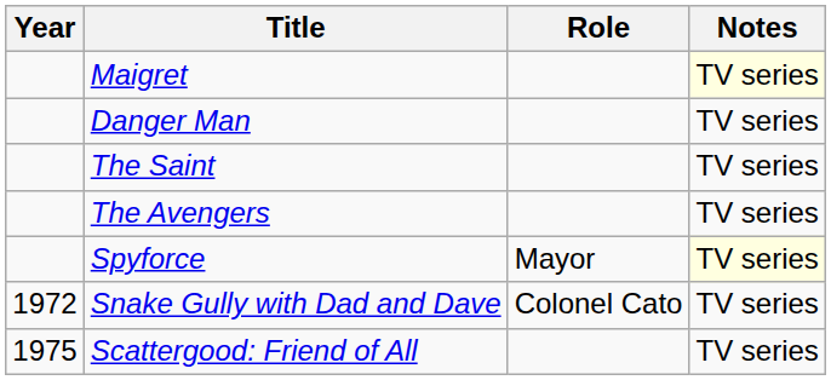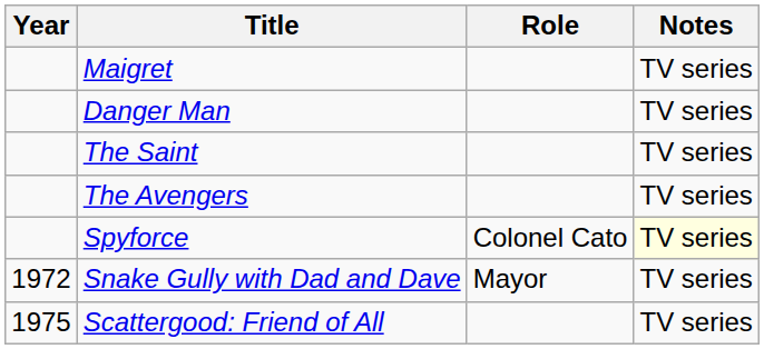 <table class="wikitable">
 <tr>
 <th>Year</th>
 <th>Title</th>
 <th>Role</th>
 <th>Notes</th>
 </tr>
 <tr>
 <td></td>
 <td><em><a href='#'>Maigret</a></em></td>
 <td></td>
-<td style="background: lightyellow;">TV series</td>
+<td>TV series</td>
 </tr>
 <tr>
 <td></td>
 <td><em><a href='#'>Danger Man</a></em></td>
 <td></td>
 <td>TV series</td>
 </tr>
 <tr>
 <td></td>
 <td><em><a href='#'>The Saint</a></em></td>
 <td></td>
 <td>TV series</td>
 </tr>
 <tr>
 <td></td>
 <td><em><a href='#'>The Avengers</a></em></td>
 <td></td>
 <td>TV series</td>
 </tr>
 <tr>
 <td></td>
 <td><em><a href='#'>Spyforce</a></em></td>
-<td>Mayor</td>
+<td>Colonel Cato</td>
 <td style="background: lightyellow;">TV series</td>
 </tr>
 <tr>
 <td>1972</td>
 <td><em><a href='#'>Snake Gully with Dad and Dave</a></em></td>
-<td>Colonel Cato</td>
+<td>Mayor</td>
 <td>TV series</td>
 </tr>
 <tr>
 <td>1975</td>
 <td><em><a href='#'>Scattergood: Friend of All</a></em></td>
 <td></td>
 <td>TV series</td>
 </tr>
 </table>
